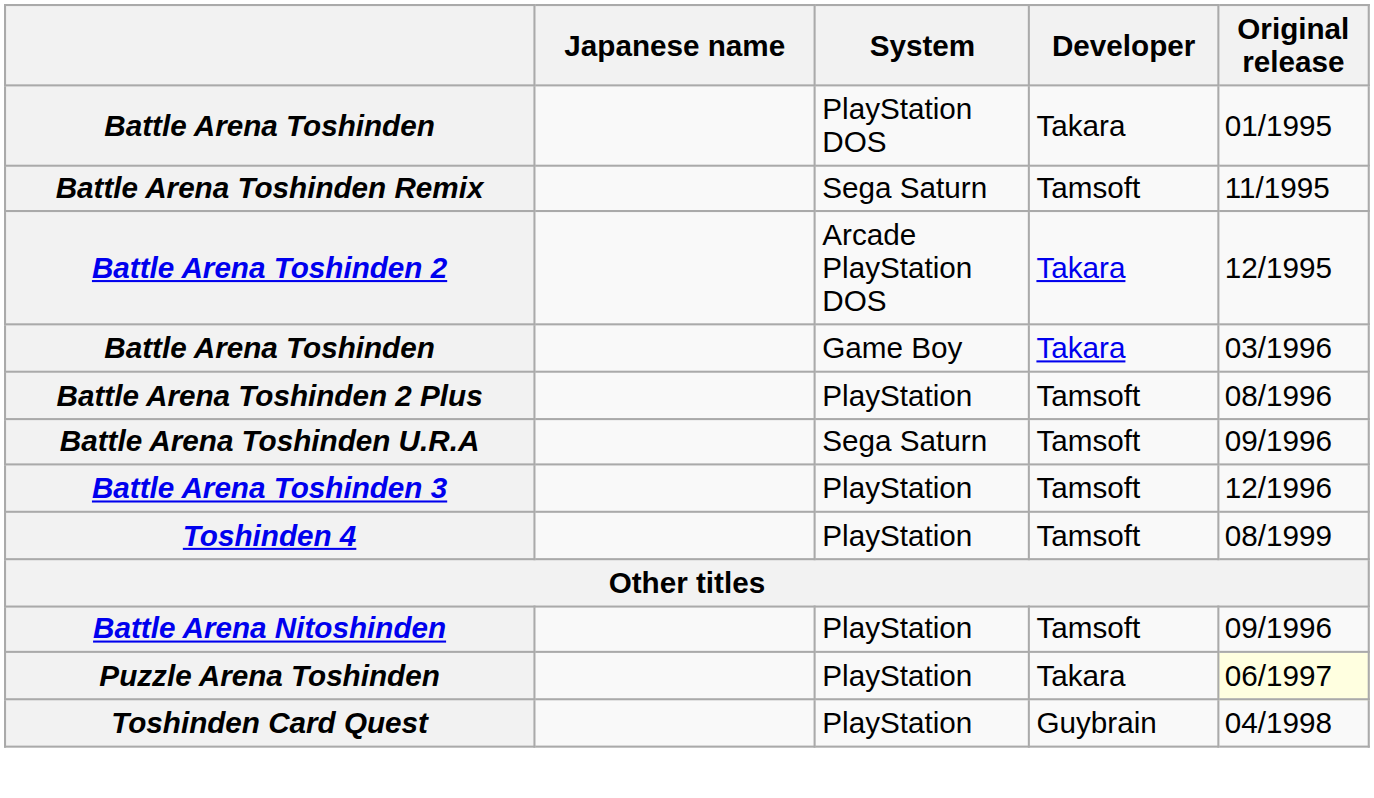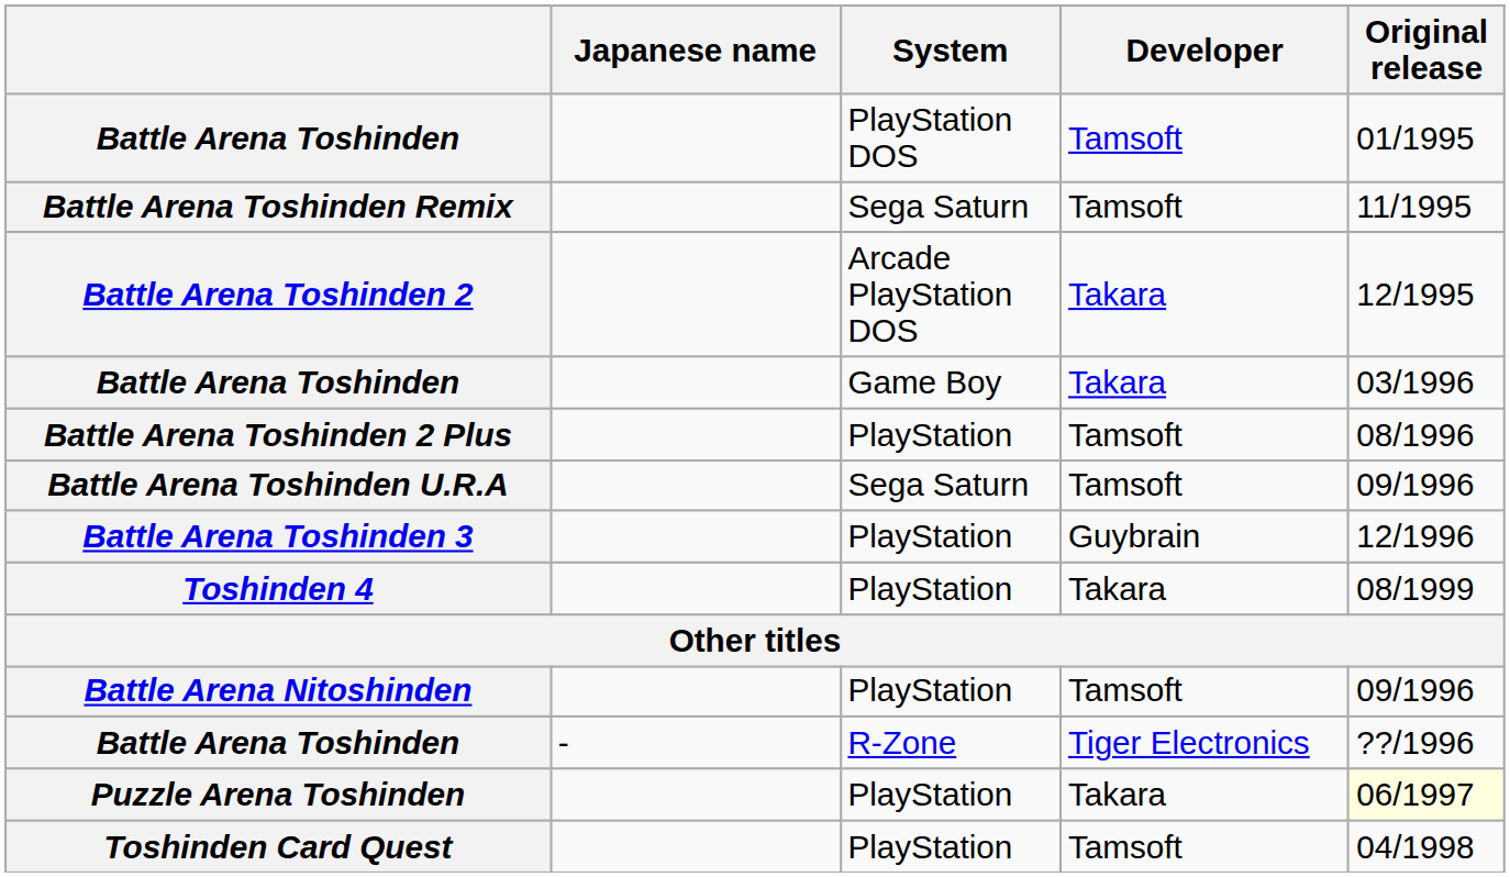 <table class="wikitable" style="min-width: 75%; font-size: 90%;">
 <tr>
 <th scope="col"></th>
 <th scope="col">Japanese name</th>
 <th scope="col">System</th>
 <th>Developer</th>
 <th scope="col">Original<br>release</th>
 </tr>
 <tr style="vertical-align: middle;">
 <th scope="row" style="white-space: nowrap;"><strong><em>Battle Arena Toshinden</em></strong></th>
 <td style="white-space: nowrap;"></td>
 <td>PlayStation<br>DOS</td>
-<td>Takara</td>
+<td><a href='#'>Tamsoft</a></td>
 <td style="white-space: nowrap;">01/1995</td>
 </tr>
 <tr style="vertical-align: middle;">
 <th scope="row" style="white-space: nowrap;"><strong><em>Battle Arena Toshinden Remix</em></strong></th>
 <td style="white-space: nowrap;"></td>
 <td>Sega Saturn</td>
 <td>Tamsoft</td>
 <td style="white-space: nowrap;">11/1995</td>
 </tr>
 <tr style="vertical-align: middle;">
 <th scope="row" style="white-space: nowrap;"><em><a href='#'>Battle Arena Toshinden 2</a></em></th>
 <td style="white-space: nowrap;"></td>
 <td>Arcade<br>PlayStation<br>DOS</td>
 <td><a href='#'>Takara</a></td>
 <td style="white-space: nowrap;">12/1995</td>
 </tr>
 <tr style="vertical-align: middle;">
 <th scope="row" style="white-space: nowrap;"><strong><em>Battle Arena Toshinden</em></strong></th>
 <td style="white-space: nowrap;"></td>
 <td>Game Boy</td>
 <td><a href='#'>Takara</a></td>
 <td style="white-space: nowrap;">03/1996</td>
 </tr>
 <tr>
 <th><em>Battle Arena Toshinden 2 Plus</em></th>
 <td></td>
 <td>PlayStation</td>
 <td>Tamsoft</td>
 <td>08/1996</td>
 </tr>
 <tr>
 <th><em>Battle Arena Toshinden U.R.A</em></th>
 <td></td>
 <td>Sega Saturn</td>
 <td>Tamsoft</td>
 <td>09/1996</td>
 </tr>
 <tr>
 <th><em><a href='#'>Battle Arena Toshinden 3</a></em></th>
 <td></td>
 <td>PlayStation</td>
-<td>Tamsoft</td>
+<td>Guybrain</td>
 <td>12/1996</td>
 </tr>
 <tr>
 <th><em><a href='#'>Toshinden 4</a></em></th>
 <td></td>
 <td>PlayStation</td>
-<td>Tamsoft</td>
+<td>Takara</td>
 <td>08/1999</td>
 </tr>
 <tr>
 <th colspan="5">Other titles</th>
 </tr>
 <tr>
 <th><em><a href='#'>Battle Arena Nitoshinden</a></em></th>
 <td></td>
 <td>PlayStation</td>
 <td>Tamsoft</td>
 <td>09/1996</td>
 </tr>
 <tr>
+<th><strong><em>Battle Arena Toshinden</em></strong></th>
+<td>-</td>
+<td><a href='#'>R-Zone</a><strong><em></em></strong></td>
+<td><a href='#'>Tiger Electronics</a></td>
+<td>??/1996</td>
+</tr>
+<tr>
 <th><em>Puzzle Arena Toshinden</em></th>
 <td><small></small></td>
 <td>PlayStation</td>
 <td>Takara</td>
 <td style="background: lightyellow;">06/1997</td>
 </tr>
 <tr>
 <th><em>Toshinden Card Quest</em></th>
 <td><small></small></td>
 <td>PlayStation</td>
-<td>Guybrain</td>
+<td>Tamsoft</td>
 <td>04/1998</td>
 </tr>
 </table>
